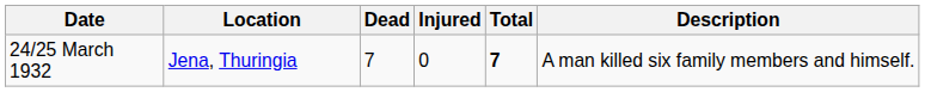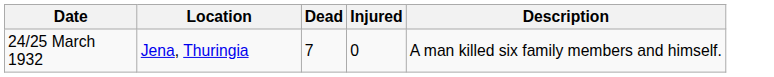 <table class="wikitable sortable">
 <tr>
 <th scope="col" style="width: 8rem;">Date</th>
 <th scope="col" style="width: 10rem;">Location</th>
 <th data-sort-type=number>Dead</th>
 <th data-sort-type=number>Injured</th>
-<th data-sort-type=number>Total</th>
 <th class=unsortable>Description</th>
 </tr>
 <tr>
 <td>24/25 March 1932</td>
 <td><a href='#'>Jena</a>, <a href='#'>Thuringia</a></td>
 <td>7</td>
 <td>0</td>
-<td><strong>7</strong></td>
 <td>A man killed six family members and himself.</td>
 </tr>
 </table>
